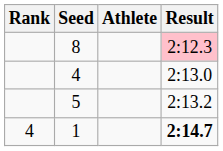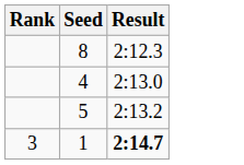 <table class="wikitable sortable" style="text-align:center">
 <tr>
 <th>Rank</th>
 <th>Seed</th>
-<th>Athlete</th>
 <th>Result</th>
 </tr>
 <tr>
 <td></td>
 <td>8</td>
-<td align="left"></td>
-<td style="background: pink;">2:12.3</td>
+<td>2:12.3</td>
 </tr>
 <tr>
 <td></td>
 <td>4</td>
-<td align="left"></td>
 <td>2:13.0</td>
 </tr>
 <tr>
 <td></td>
 <td>5</td>
-<td align="left"></td>
 <td>2:13.2</td>
 </tr>
 <tr>
-<td>4</td>
+<td>3</td>
 <td>1</td>
-<td align="left"></td>
 <td><strong>2:14.7</strong></td>
 </tr>
 </table>
